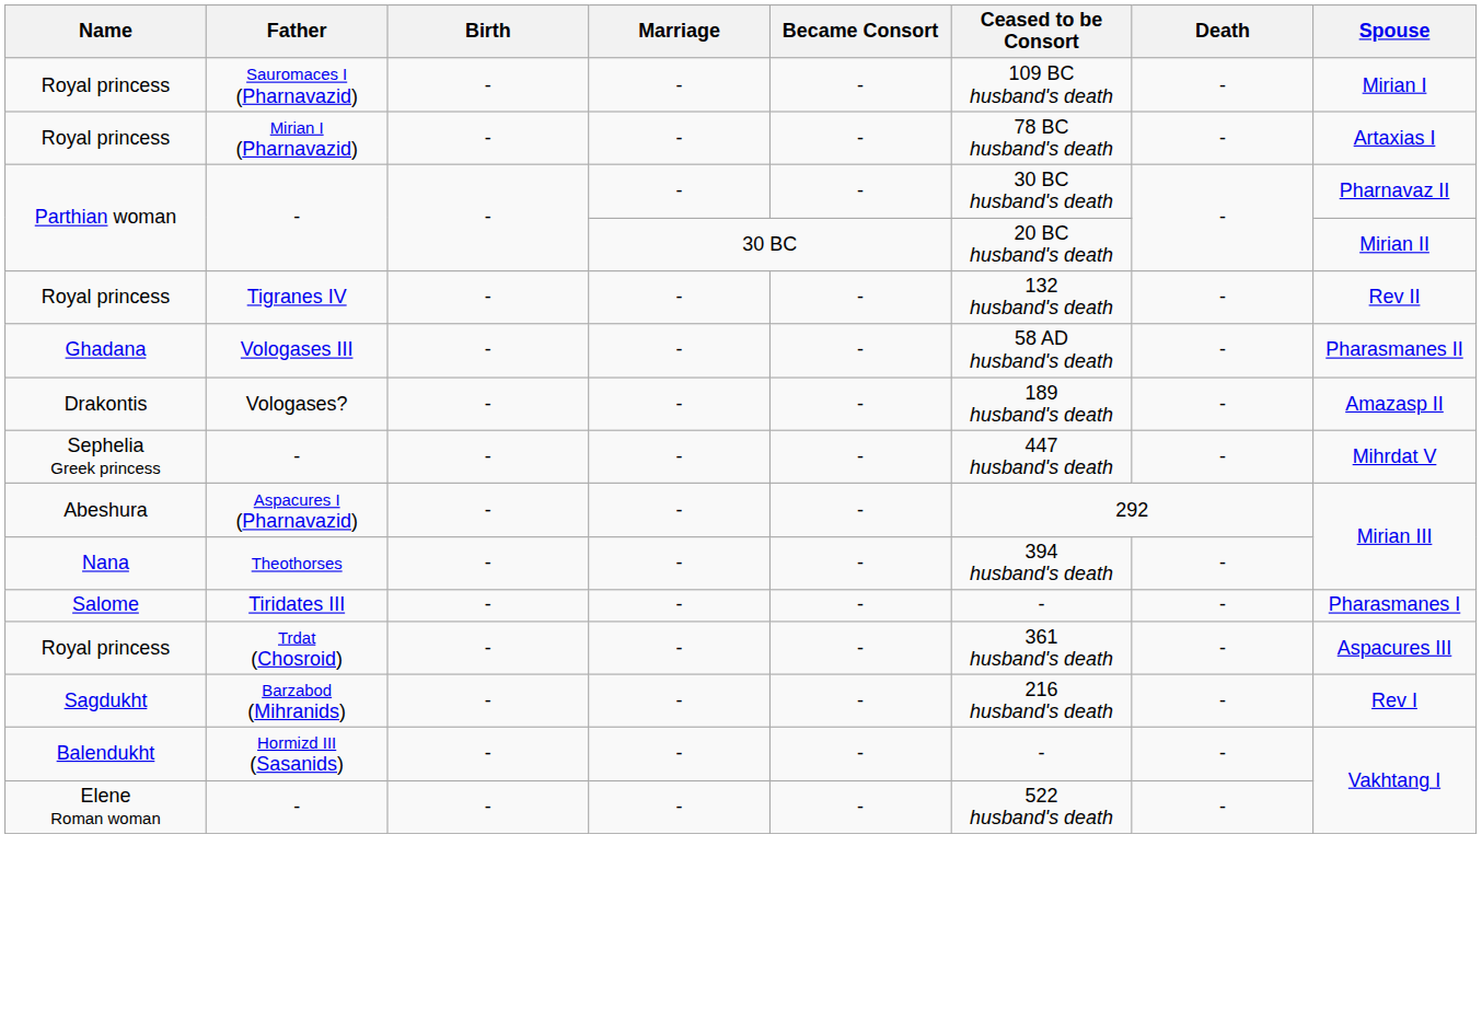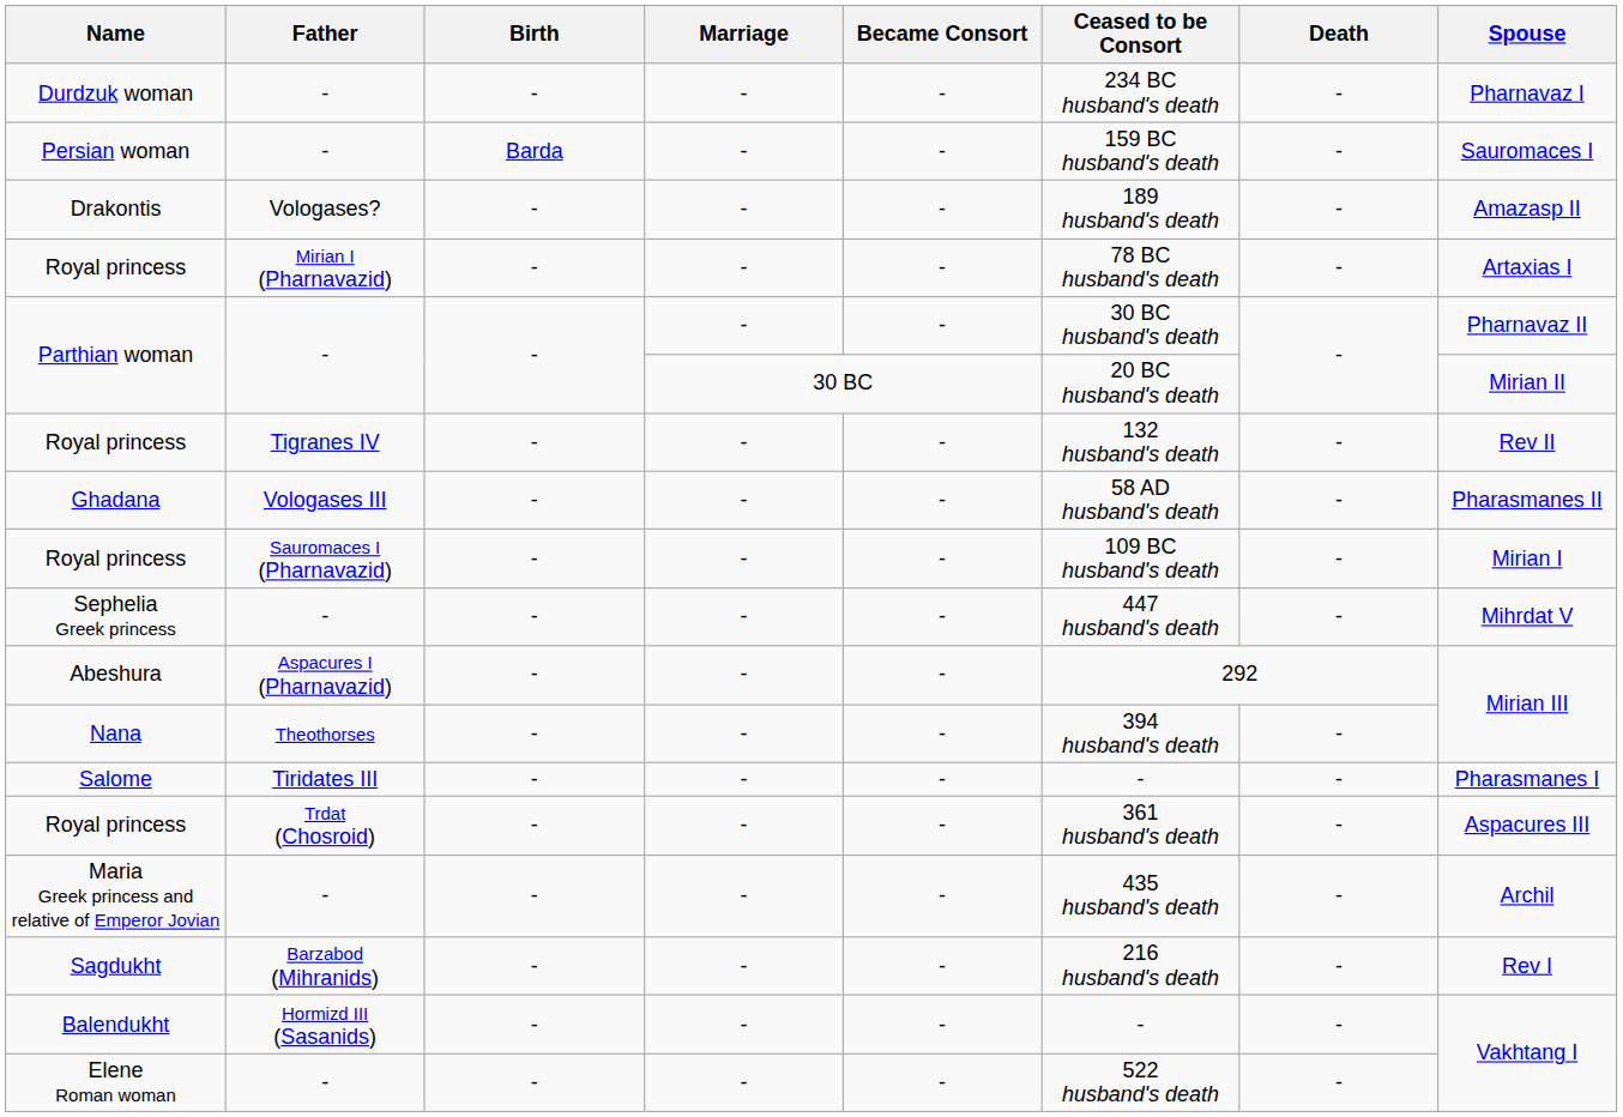 <table width=95% class="wikitable">
 <tr>
 <th width = "10%">Name</th>
 <th width = "9%">Father</th>
 <th width = "10%">Birth</th>
 <th width = "9%">Marriage</th>
 <th width = "9%">Became Consort</th>
 <th width = "9%">Ceased to be Consort</th>
 <th width = "9%">Death</th>
 <th width = "6%"><a href='#'>Spouse</a></th>
 </tr>
 <tr>
-<td align="center">Royal princess</td>
-<td align="center"><small><a href='#'>Sauromaces I</a></small><br>(<a href='#'>Pharnavazid</a>)</td>
+<td align="center"><a href='#'>Durdzuk</a> woman</td>
 <td align="center">-</td>
 <td align="center">-</td>
 <td align="center">-</td>
-<td align="center">109 BC<br><em>husband's death</em></td>
 <td align="center">-</td>
-<td align="center"><a href='#'>Mirian I</a></td>
+<td align="center">234 BC<br><em>husband's death</em></td>
+<td align="center">-</td>
+<td align="center"><a href='#'>Pharnavaz I</a></td>
+</tr>
+<tr>
+<td align="center"><a href='#'>Persian</a> woman</td>
+<td align="center">-</td>
+<td align="center"><a href='#'>Barda</a></td>
+<td align="center">-</td>
+<td align="center">-</td>
+<td align="center">159 BC<br><em>husband's death</em></td>
+<td align="center">-</td>
+<td align="center"><a href='#'>Sauromaces I</a></td>
+</tr>
+<tr>
+<td align="center">Drakontis</td>
+<td align="center">Vologases?</td>
+<td align="center">-</td>
+<td align="center">-</td>
+<td align="center">-</td>
+<td align="center">189<br><em>husband's death</em></td>
+<td align="center">-</td>
+<td align="center"><a href='#'>Amazasp II</a></td>
 </tr>
 <tr>
 <td align="center">Royal princess</td>
 <td align="center"><small><a href='#'>Mirian I</a></small><br>(<a href='#'>Pharnavazid</a>)</td>
 <td align="center">-</td>
 <td align="center">-</td>
 <td align="center">-</td>
 <td align="center">78 BC<br><em>husband's death</em></td>
 <td align="center">-</td>
 <td align="center"><a href='#'>Artaxias I</a></td>
 </tr>
 <tr>
 <td align="center" rowspan="2"><a href='#'>Parthian</a> woman</td>
 <td align="center" rowspan="2">-</td>
 <td align="center" rowspan="2">-</td>
 <td align="center">-</td>
 <td align="center">-</td>
 <td align="center">30 BC<br><em>husband's death</em></td>
 <td align="center" rowspan="2">-</td>
 <td align="center"><a href='#'>Pharnavaz II</a></td>
 </tr>
 <tr>
 <td align="center" colspan="2">30 BC</td>
 <td align="center">20 BC<br><em>husband's death</em></td>
 <td align="center"><a href='#'>Mirian II</a></td>
 </tr>
 <tr>
 <td align="center">Royal princess</td>
 <td align="center"><a href='#'>Tigranes IV</a></td>
 <td align="center">-</td>
 <td align="center">-</td>
 <td align="center">-</td>
 <td align="center">132<br><em>husband's death</em></td>
 <td align="center">-</td>
 <td align="center"><a href='#'>Rev II</a></td>
 </tr>
 <tr>
 <td align="center"><a href='#'>Ghadana</a></td>
 <td align="center"><a href='#'>Vologases III</a></td>
 <td align="center">-</td>
 <td align="center">-</td>
 <td align="center">-</td>
 <td align="center">58 AD<br><em>husband's death</em></td>
 <td align="center">-</td>
 <td align="center"><a href='#'>Pharasmanes II</a></td>
 </tr>
 <tr>
-<td align="center">Drakontis</td>
-<td align="center">Vologases?</td>
+<td align="center">Royal princess</td>
+<td align="center"><small><a href='#'>Sauromaces I</a></small><br>(<a href='#'>Pharnavazid</a>)</td>
 <td align="center">-</td>
 <td align="center">-</td>
 <td align="center">-</td>
-<td align="center">189<br><em>husband's death</em></td>
+<td align="center">109 BC<br><em>husband's death</em></td>
 <td align="center">-</td>
-<td align="center"><a href='#'>Amazasp II</a></td>
+<td align="center"><a href='#'>Mirian I</a></td>
 </tr>
 <tr>
 <td align="center">Sephelia<br><small>Greek princess</small></td>
 <td align="center">-</td>
 <td align="center">-</td>
 <td align="center">-</td>
 <td align="center">-</td>
 <td align="center">447<br><em>husband's death</em></td>
 <td align="center">-</td>
 <td align="center"><a href='#'>Mihrdat V</a></td>
 </tr>
 <tr>
 <td align="center">Abeshura</td>
 <td align="center"><small><a href='#'>Aspacures I</a></small><br>(<a href='#'>Pharnavazid</a>)</td>
 <td align="center">-</td>
 <td align="center">-</td>
 <td align="center">-</td>
 <td align="center" colspan="2">292</td>
 <td align="center" rowspan="2"><a href='#'>Mirian III</a></td>
 </tr>
 <tr>
 <td align="center"><a href='#'>Nana</a></td>
 <td align="center"><small><a href='#'>Theothorses</a></small></td>
 <td align="center">-</td>
 <td align="center">-</td>
 <td align="center">-</td>
 <td align="center">394<br><em>husband's death</em></td>
 <td align="center">-</td>
 </tr>
 <tr>
 <td align="center"><a href='#'>Salome</a></td>
 <td align="center"><a href='#'>Tiridates III</a></td>
 <td align="center">-</td>
 <td align="center">-</td>
 <td align="center">-</td>
 <td align="center">-</td>
 <td align="center">-</td>
 <td align="center"><a href='#'>Pharasmanes I</a></td>
 </tr>
 <tr>
 <td align="center">Royal princess</td>
 <td align="center"><small><a href='#'>Trdat</a></small><br>(<a href='#'>Chosroid</a>)</td>
 <td align="center">-</td>
 <td align="center">-</td>
 <td align="center">-</td>
 <td align="center">361<br><em>husband's death</em></td>
 <td align="center">-</td>
 <td align="center"><a href='#'>Aspacures III</a></td>
 </tr>
 <tr>
+<td align="center">Maria<br><small>Greek princess and relative of <a href='#'>Emperor Jovian</a></small></td>
+<td align="center">-</td>
+<td align="center">-</td>
+<td align="center">-</td>
+<td align="center">-</td>
+<td align="center">435<br><em>husband's death</em></td>
+<td align="center">-</td>
+<td align="center"><a href='#'>Archil</a></td>
+</tr>
+<tr>
 <td align="center"><a href='#'>Sagdukht</a></td>
 <td align="center"><small><a href='#'>Barzabod</a></small><br>(<a href='#'>Mihranids</a>)</td>
 <td align="center">-</td>
 <td align="center">-</td>
 <td align="center">-</td>
 <td align="center">216<br><em>husband's death</em></td>
 <td align="center">-</td>
 <td align="center"><a href='#'>Rev I</a></td>
 </tr>
 <tr>
 <td align="center"><a href='#'>Balendukht</a></td>
 <td align="center"><small><a href='#'>Hormizd III</a></small><br>(<a href='#'>Sasanids</a>)</td>
 <td align="center">-</td>
 <td align="center">-</td>
 <td align="center">-</td>
 <td align="center">-</td>
 <td align="center">-</td>
 <td align="center" rowspan="2"><a href='#'>Vakhtang I</a></td>
 </tr>
 <tr>
 <td align="center">Elene<br><small>Roman woman</small></td>
 <td align="center">-</td>
 <td align="center">-</td>
 <td align="center">-</td>
 <td align="center">-</td>
 <td align="center">522<br><em>husband's death</em></td>
 <td align="center">-</td>
 </tr>
 </table>
